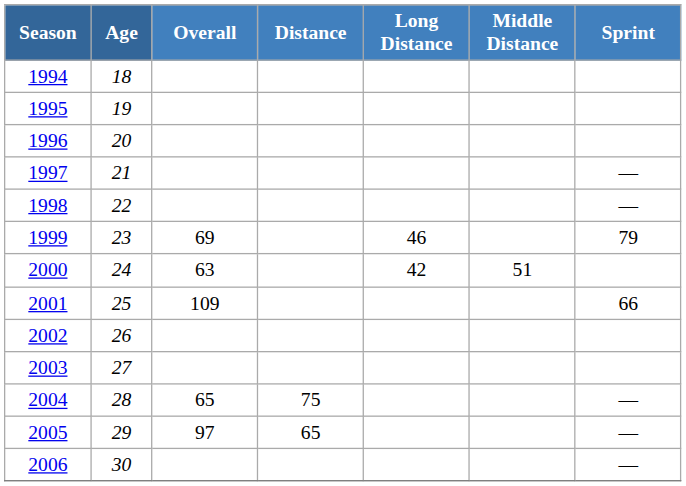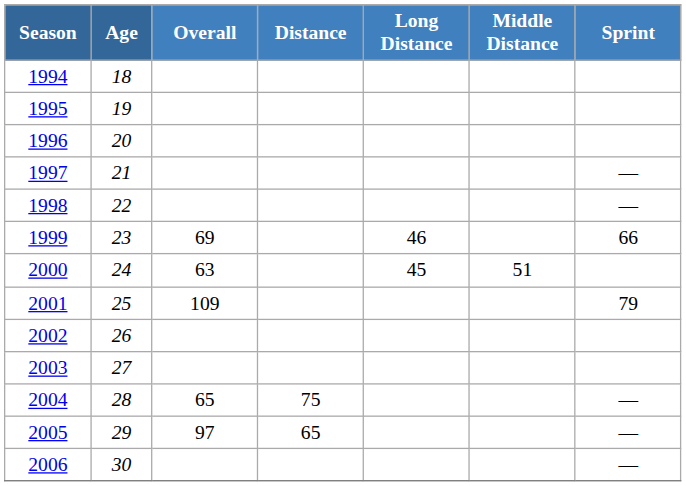 <table class="wikitable" style="font-size:95%; text-align:center; border:grey solid 1px; border-collapse:collapse; background:#ffffff;">
 <tr>
 <th style="background-color:#369; color:white; width:60px;" rowspan="2"> Season </th>
 <th style="background-color:#369; color:white; width:40px;" rowspan="2"> Age </th>
 </tr>
 <tr>
 <th style="background-color:#4180be; color:white; width:75px;">Overall</th>
 <th style="background-color:#4180be; color:white; width:75px;">Distance</th>
 <th style="background-color:#4180be; color:white; width:75px;">Long Distance</th>
 <th style="background-color:#4180be; color:white; width:75px;">Middle Distance</th>
 <th style="background-color:#4180be; color:white; width:75px;">Sprint</th>
 </tr>
 <tr>
 <td><a href='#'>1994</a></td>
 <td><em>18</em></td>
 <td></td>
 <td></td>
 <td></td>
 <td></td>
 <td></td>
 </tr>
 <tr>
 <td><a href='#'>1995</a></td>
 <td><em>19</em></td>
 <td></td>
 <td></td>
 <td></td>
 <td></td>
 <td></td>
 </tr>
 <tr>
 <td><a href='#'>1996</a></td>
 <td><em>20</em></td>
 <td></td>
 <td></td>
 <td></td>
 <td></td>
 <td></td>
 </tr>
 <tr>
 <td><a href='#'>1997</a></td>
 <td><em>21</em></td>
 <td></td>
 <td></td>
 <td></td>
 <td></td>
 <td>—</td>
 </tr>
 <tr>
 <td><a href='#'>1998</a></td>
 <td><em>22</em></td>
 <td></td>
 <td></td>
 <td></td>
 <td></td>
 <td>—</td>
 </tr>
 <tr>
 <td><a href='#'>1999</a></td>
 <td><em>23</em></td>
 <td>69</td>
 <td></td>
 <td>46</td>
 <td></td>
-<td>79</td>
+<td>66</td>
 </tr>
 <tr>
 <td><a href='#'>2000</a></td>
 <td><em>24</em></td>
 <td>63</td>
 <td></td>
-<td>42</td>
+<td>45</td>
 <td>51</td>
 <td></td>
 </tr>
 <tr>
 <td><a href='#'>2001</a></td>
 <td><em>25</em></td>
 <td>109</td>
 <td></td>
 <td></td>
 <td></td>
-<td>66</td>
+<td>79</td>
 </tr>
 <tr>
 <td><a href='#'>2002</a></td>
 <td><em>26</em></td>
 <td></td>
 <td></td>
 <td></td>
 <td></td>
 <td></td>
 </tr>
 <tr>
 <td><a href='#'>2003</a></td>
 <td><em>27</em></td>
 <td></td>
 <td></td>
 <td></td>
 <td></td>
 <td></td>
 </tr>
 <tr>
 <td><a href='#'>2004</a></td>
 <td><em>28</em></td>
 <td>65</td>
 <td>75</td>
 <td></td>
 <td></td>
 <td>—</td>
 </tr>
 <tr>
 <td><a href='#'>2005</a></td>
 <td><em>29</em></td>
 <td>97</td>
 <td>65</td>
 <td></td>
 <td></td>
 <td>—</td>
 </tr>
 <tr>
 <td><a href='#'>2006</a></td>
 <td><em>30</em></td>
 <td></td>
 <td></td>
 <td></td>
 <td></td>
 <td>—</td>
 </tr>
 <tr>
 </tr>
 </table>
